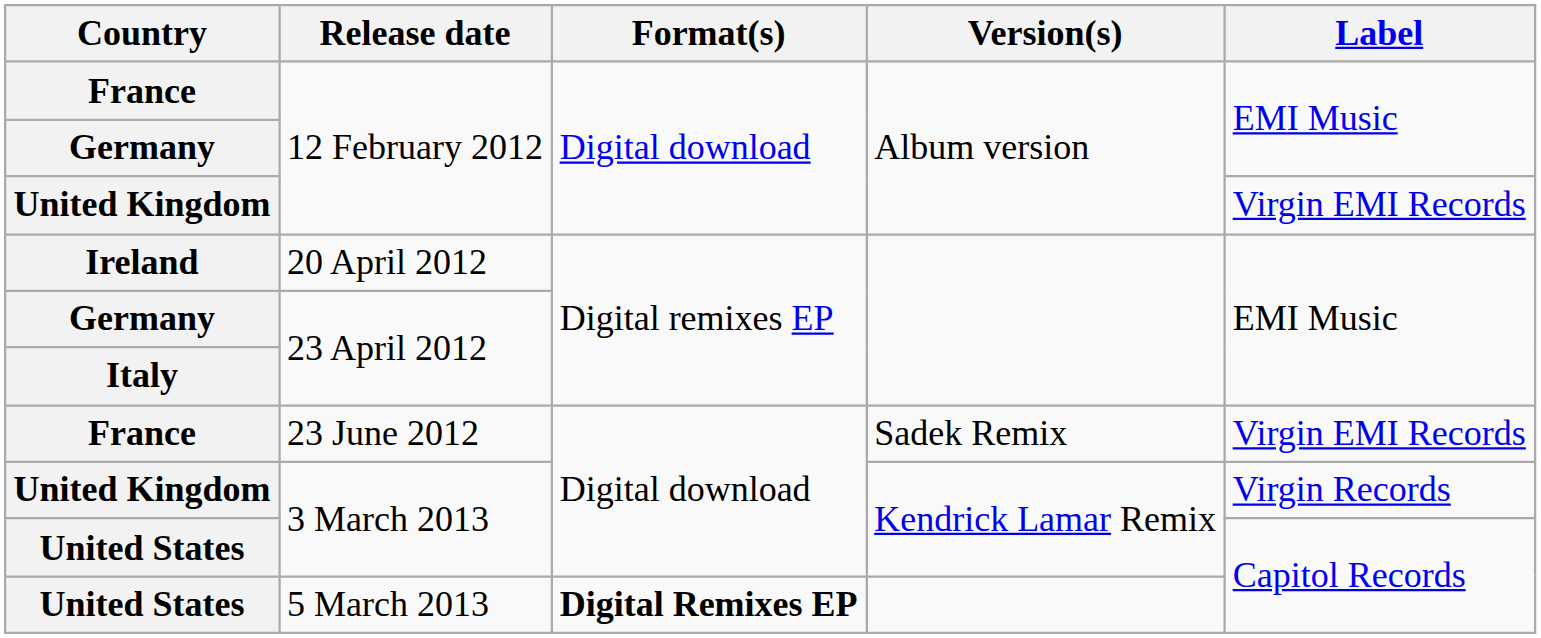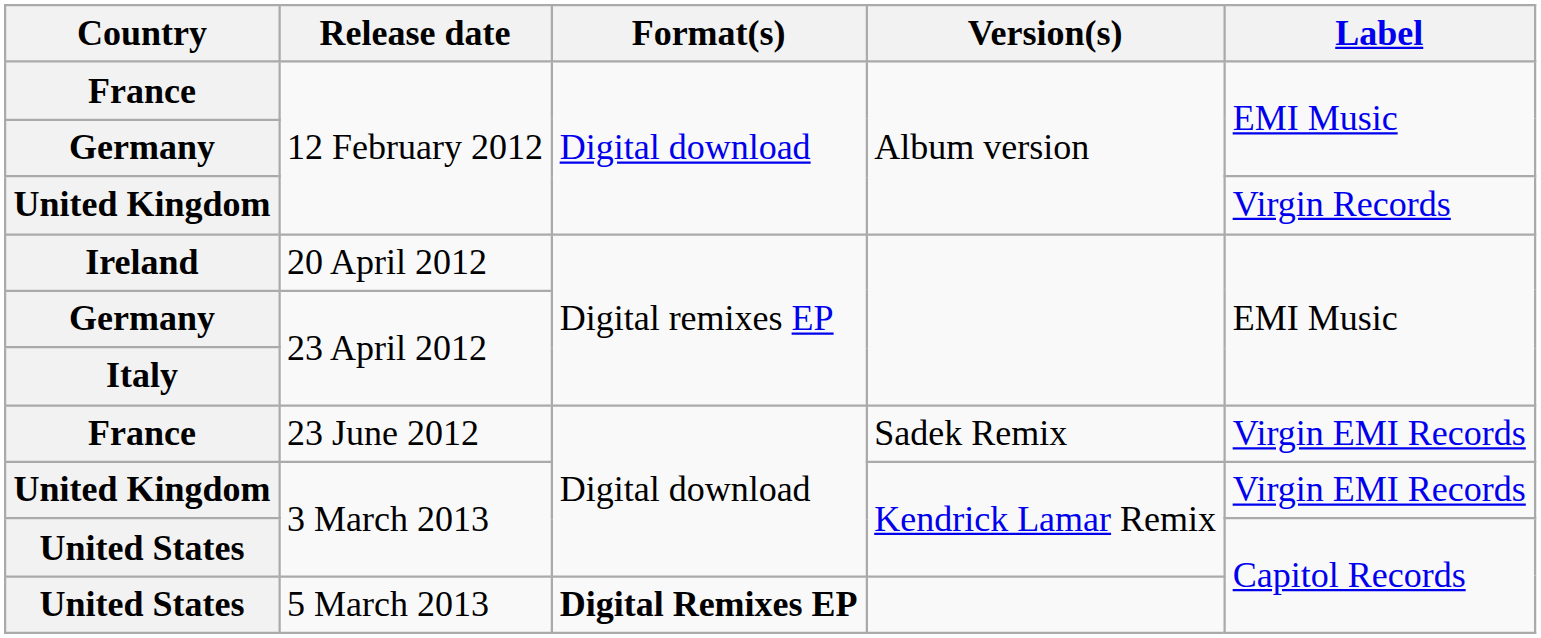 <table class="wikitable plainrowheaders sortable">
 <tr>
 <th scope="col">Country</th>
 <th scope="col">Release date</th>
 <th scope="col">Format(s)</th>
 <th scope="col">Version(s)</th>
 <th scope="col"><a href='#'>Label</a></th>
 </tr>
 <tr>
 <th scope="row">France</th>
 <td rowspan="3">12 February 2012</td>
 <td rowspan="3"><a href='#'>Digital download</a></td>
 <td rowspan="3">Album version</td>
 <td rowspan="2"><a href='#'>EMI Music</a></td>
 </tr>
 <tr>
 <th scope="row">Germany</th>
 </tr>
 <tr>
 <th scope="row">United Kingdom</th>
-<td><a href='#'>Virgin EMI Records</a></td>
+<td><a href='#'>Virgin Records</a></td>
 </tr>
 <tr>
 <th scope="row">Ireland</th>
 <td>20 April 2012</td>
 <td rowspan="3">Digital remixes <a href='#'>EP</a></td>
 <td rowspan="3"></td>
 <td rowspan="3">EMI Music</td>
 </tr>
 <tr>
 <th scope="row">Germany</th>
 <td rowspan="2">23 April 2012</td>
 </tr>
 <tr>
 <th scope="row">Italy</th>
 </tr>
 <tr>
 <th scope="row">France</th>
 <td>23 June 2012</td>
 <td rowspan="3">Digital download</td>
 <td>Sadek Remix</td>
 <td><a href='#'>Virgin EMI Records</a></td>
 </tr>
 <tr>
 <th scope="row">United Kingdom</th>
 <td rowspan="2">3 March 2013</td>
 <td rowspan="2"><a href='#'>Kendrick Lamar</a> Remix</td>
-<td><a href='#'>Virgin Records</a></td>
+<td><a href='#'>Virgin EMI Records</a></td>
 </tr>
 <tr>
 <th scope="row">United States</th>
 <td rowspan="2"><a href='#'>Capitol Records</a></td>
 </tr>
 <tr>
 <th scope="row">United States</th>
 <td>5 March 2013</td>
 <td><strong>Digital Remixes EP</strong></td>
 <td></td>
 </tr>
 </table>
